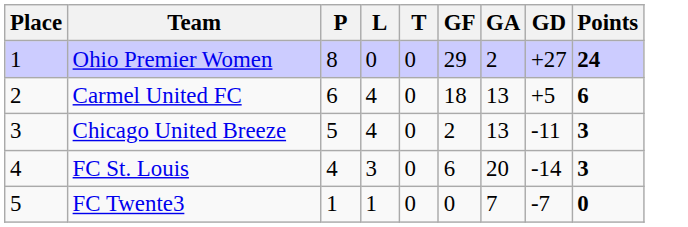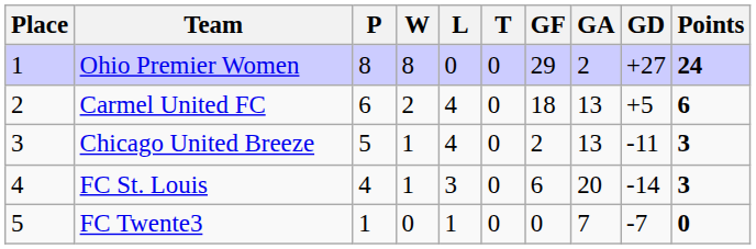 <table class="wikitable">
 <tr>
 <th>Place</th>
 <th width="170">Team</th>
 <th width="20">P</th>
+<th width="20">W</th>
 <th width="20">L</th>
 <th width="20">T</th>
 <th width="20">GF</th>
 <th width="20">GA</th>
 <th width="25">GD</th>
 <th>Points</th>
 </tr>
 <tr bgcolor=#ccccff>
 <td>1</td>
 <td><a href='#'>Ohio Premier Women</a></td>
+<td>8</td>
 <td>8</td>
 <td>0</td>
 <td>0</td>
 <td>29</td>
 <td>2</td>
 <td>+27</td>
 <td><strong>24</strong></td>
 </tr>
 <tr>
 <td>2</td>
 <td><a href='#'>Carmel United FC</a></td>
 <td>6</td>
+<td>2</td>
 <td>4</td>
 <td>0</td>
 <td>18</td>
 <td>13</td>
 <td>+5</td>
 <td><strong>6</strong></td>
 </tr>
 <tr>
 <td>3</td>
 <td><a href='#'>Chicago United Breeze</a></td>
 <td>5</td>
+<td>1</td>
 <td>4</td>
 <td>0</td>
 <td>2</td>
 <td>13</td>
 <td>-11</td>
 <td><strong>3</strong></td>
 </tr>
 <tr>
 <td>4</td>
 <td><a href='#'>FC St. Louis</a></td>
 <td>4</td>
+<td>1</td>
 <td>3</td>
 <td>0</td>
 <td>6</td>
 <td>20</td>
 <td>-14</td>
 <td><strong>3</strong></td>
 </tr>
 <tr>
 <td>5</td>
 <td><a href='#'>FC Twente3</a></td>
 <td>1</td>
+<td>0</td>
 <td>1</td>
 <td>0</td>
 <td>0</td>
 <td>7</td>
 <td>-7</td>
 <td><strong>0</strong></td>
 </tr>
 </table>
